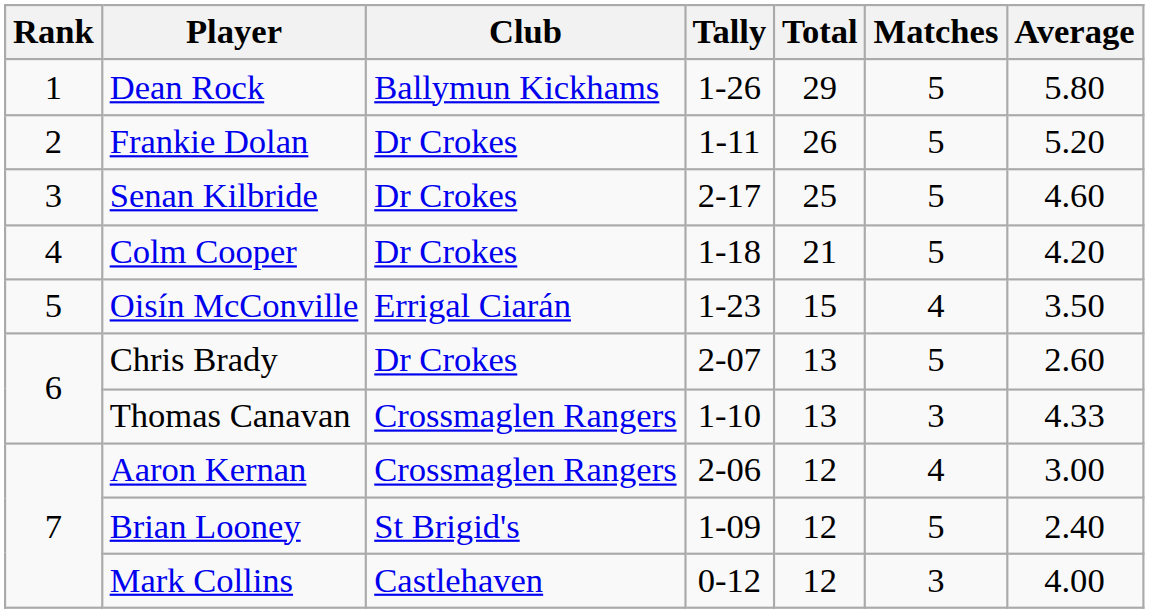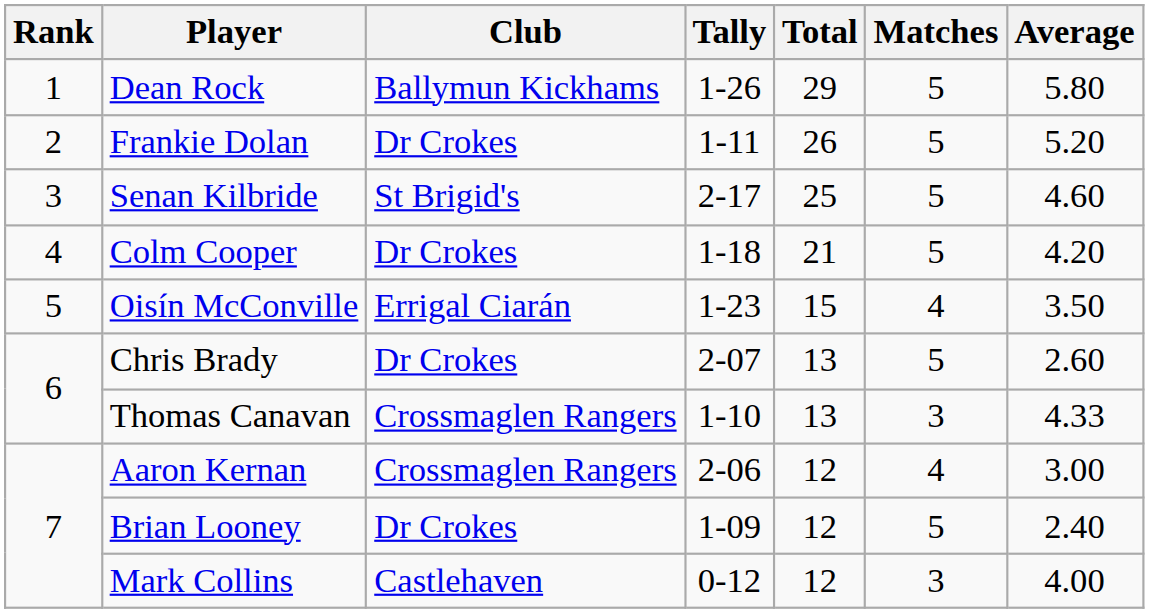 <table class="wikitable">
 <tr>
 <th>Rank</th>
 <th>Player</th>
 <th>Club</th>
 <th>Tally</th>
 <th>Total</th>
 <th>Matches</th>
 <th>Average</th>
 </tr>
 <tr>
 <td rowspan="1" style="text-align:center;">1</td>
 <td><a href='#'>Dean Rock</a></td>
 <td><a href='#'>Ballymun Kickhams</a></td>
 <td align=center>1-26</td>
 <td align=center>29</td>
 <td align=center>5</td>
 <td align=center>5.80</td>
 </tr>
 <tr>
 <td rowspan="1" style="text-align:center;">2</td>
 <td><a href='#'>Frankie Dolan</a></td>
 <td><a href='#'>Dr Crokes</a></td>
 <td align=center>1-11</td>
 <td align=center>26</td>
 <td align=center>5</td>
 <td align=center>5.20</td>
 </tr>
 <tr>
 <td rowspan="1" style="text-align:center;">3</td>
 <td><a href='#'>Senan Kilbride</a></td>
-<td><a href='#'>Dr Crokes</a></td>
+<td><a href='#'>St Brigid's</a></td>
 <td align=center>2-17</td>
 <td align=center>25</td>
 <td align=center>5</td>
 <td align=center>4.60</td>
 </tr>
 <tr>
 <td rowspan="1" style="text-align:center;">4</td>
 <td><a href='#'>Colm Cooper</a></td>
 <td><a href='#'>Dr Crokes</a></td>
 <td align=center>1-18</td>
 <td align=center>21</td>
 <td align=center>5</td>
 <td align=center>4.20</td>
 </tr>
 <tr>
 <td rowspan="1" style="text-align:center;">5</td>
 <td><a href='#'>Oisín McConville</a></td>
 <td><a href='#'>Errigal Ciarán</a></td>
 <td align=center>1-23</td>
 <td align=center>15</td>
 <td align=center>4</td>
 <td align=center>3.50</td>
 </tr>
 <tr>
 <td rowspan="2" style="text-align:center;">6</td>
 <td>Chris Brady</td>
 <td><a href='#'>Dr Crokes</a></td>
 <td align=center>2-07</td>
 <td align=center>13</td>
 <td align=center>5</td>
 <td align=center>2.60</td>
 </tr>
 <tr>
 <td>Thomas Canavan</td>
 <td><a href='#'>Crossmaglen Rangers</a></td>
 <td align=center>1-10</td>
 <td align=center>13</td>
 <td align=center>3</td>
 <td align=center>4.33</td>
 </tr>
 <tr>
 <td rowspan="3" style="text-align:center;">7</td>
 <td><a href='#'>Aaron Kernan</a></td>
 <td><a href='#'>Crossmaglen Rangers</a></td>
 <td align=center>2-06</td>
 <td align=center>12</td>
 <td align=center>4</td>
 <td align=center>3.00</td>
 </tr>
 <tr>
 <td><a href='#'>Brian Looney</a></td>
-<td><a href='#'>St Brigid's</a></td>
+<td><a href='#'>Dr Crokes</a></td>
 <td align=center>1-09</td>
 <td align=center>12</td>
 <td align=center>5</td>
 <td align=center>2.40</td>
 </tr>
 <tr>
 <td><a href='#'>Mark Collins</a></td>
 <td><a href='#'>Castlehaven</a></td>
 <td align=center>0-12</td>
 <td align=center>12</td>
 <td align=center>3</td>
 <td align=center>4.00</td>
 </tr>
 </table>
